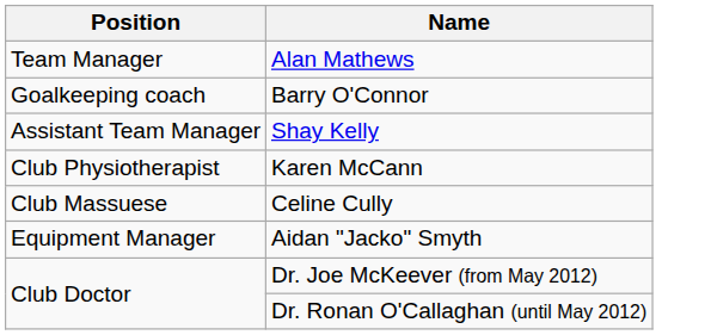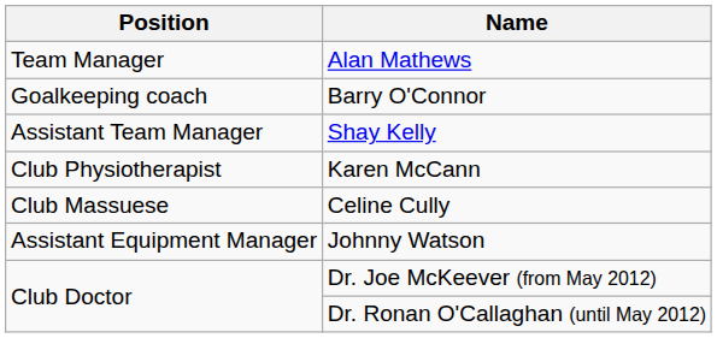 <table class="wikitable">
 <tr>
 <th>Position</th>
 <th>Name</th>
 </tr>
 <tr>
 <td>Team Manager</td>
 <td><a href='#'>Alan Mathews</a></td>
 </tr>
 <tr>
 <td>Goalkeeping coach</td>
 <td>Barry O'Connor</td>
 </tr>
 <tr>
 <td>Assistant Team Manager</td>
 <td><a href='#'>Shay Kelly</a></td>
 </tr>
 <tr>
 <td>Club Physiotherapist</td>
 <td>Karen McCann</td>
 </tr>
 <tr>
 <td>Club Massuese</td>
 <td>Celine Cully</td>
 </tr>
 <tr>
-<td>Equipment Manager</td>
-<td>Aidan "Jacko" Smyth</td>
+<td>Assistant Equipment Manager</td>
+<td>Johnny Watson</td>
 </tr>
 <tr>
 <td rowspan="2">Club Doctor</td>
 <td>Dr. Joe McKeever <small>(from May 2012)</small></td>
 </tr>
 <tr>
 <td>Dr. Ronan O'Callaghan <small>(until May 2012)</small></td>
 </tr>
 </table>
